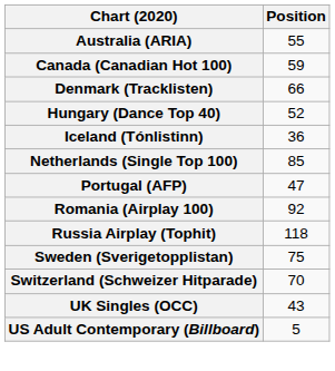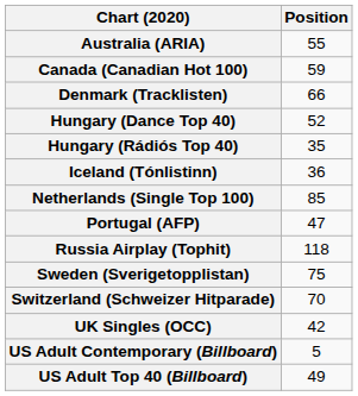 <table class="wikitable sortable plainrowheaders" style="text-align:center">
 <tr>
 <th scope="col">Chart (2020)</th>
 <th scope="col">Position</th>
 </tr>
 <tr>
 <th scope="row">Australia (ARIA)</th>
 <td>55</td>
 </tr>
 <tr>
 <th scope="row">Canada (Canadian Hot 100)</th>
 <td>59</td>
 </tr>
 <tr>
 <th scope="row">Denmark (Tracklisten)</th>
 <td>66</td>
 </tr>
 <tr>
 <th scope="row">Hungary (Dance Top 40)</th>
 <td>52</td>
 </tr>
 <tr>
+<th scope="row">Hungary (Rádiós Top 40)</th>
+<td>35</td>
+</tr>
+<tr>
 <th scope="row">Iceland (Tónlistinn)</th>
 <td>36</td>
 </tr>
 <tr>
 <th scope="row">Netherlands (Single Top 100)</th>
 <td>85</td>
 </tr>
 <tr>
 <th scope="row">Portugal (AFP)</th>
 <td>47</td>
-</tr>
-<tr>
-<th scope="row">Romania (Airplay 100)</th>
-<td>92</td>
 </tr>
 <tr>
 <th scope="row">Russia Airplay (Tophit)</th>
 <td>118</td>
 </tr>
 <tr>
 <th scope="row">Sweden (Sverigetopplistan)</th>
 <td>75</td>
 </tr>
 <tr>
 <th scope="row">Switzerland (Schweizer Hitparade)</th>
 <td>70</td>
 </tr>
 <tr>
 <th scope="row">UK Singles (OCC)</th>
-<td>43</td>
+<td>42</td>
 </tr>
 <tr>
 <th scope="row">US Adult Contemporary (<em>Billboard</em>)</th>
 <td>5</td>
 </tr>
+<tr>
+<th scope="row">US Adult Top 40 (<em>Billboard</em>)</th>
+<td>49</td>
+</tr>
 </table>
